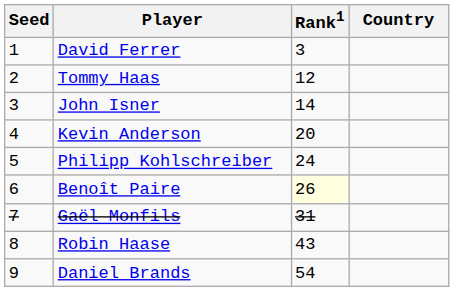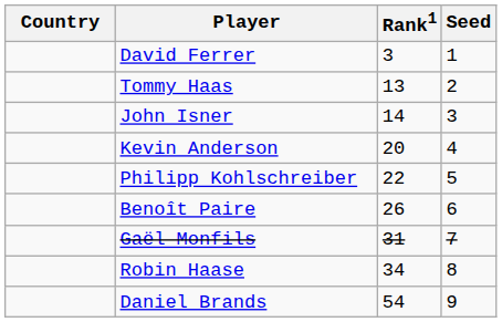 <table class="sortable wikitable">
 <tr>
-<th>Seed</th>
+<th width=70>Country</th>
 <th width=175>Player</th>
 <th>Rank<sup>1</sup></th>
-<th width=70>Country</th>
+<th>Seed</th>
 </tr>
 <tr>
-<td>1</td>
+<td></td>
 <td><a href='#'>David Ferrer</a></td>
 <td>3</td>
-<td></td>
+<td>1</td>
 </tr>
 <tr>
+<td></td>
+<td><a href='#'>Tommy Haas</a></td>
+<td>13</td>
 <td>2</td>
-<td><a href='#'>Tommy Haas</a></td>
-<td>12</td>
-<td></td>
 </tr>
 <tr>
-<td>3</td>
+<td></td>
 <td><a href='#'>John Isner</a></td>
 <td>14</td>
-<td></td>
+<td>3</td>
 </tr>
 <tr>
-<td>4</td>
+<td></td>
 <td><a href='#'>Kevin Anderson</a></td>
 <td>20</td>
-<td></td>
+<td>4</td>
 </tr>
 <tr>
+<td></td>
+<td><a href='#'>Philipp Kohlschreiber</a></td>
+<td>22</td>
 <td>5</td>
-<td><a href='#'>Philipp Kohlschreiber</a></td>
-<td>24</td>
-<td></td>
 </tr>
 <tr>
+<td></td>
+<td><a href='#'>Benoît Paire</a></td>
+<td>26</td>
 <td>6</td>
-<td><a href='#'>Benoît Paire</a></td>
-<td style="background: lightyellow;">26</td>
-<td></td>
 </tr>
 <tr>
-<td><s>7</s></td>
+<td><s></s></td>
 <td><s><a href='#'>Gaël Monfils</a></s></td>
 <td><s>31</s></td>
-<td><s></s></td>
+<td><s>7</s></td>
 </tr>
 <tr>
+<td></td>
+<td><a href='#'>Robin Haase</a></td>
+<td>34</td>
 <td>8</td>
-<td><a href='#'>Robin Haase</a></td>
-<td>43</td>
-<td></td>
 </tr>
 <tr>
-<td>9</td>
+<td></td>
 <td><a href='#'>Daniel Brands</a></td>
 <td>54</td>
-<td></td>
+<td>9</td>
 </tr>
 </table>
